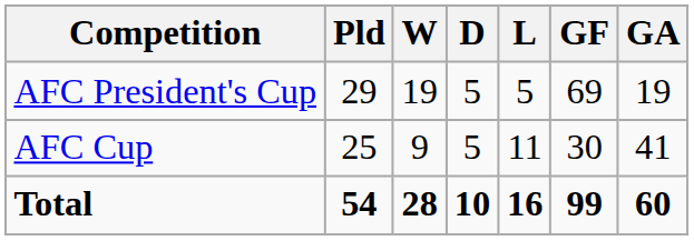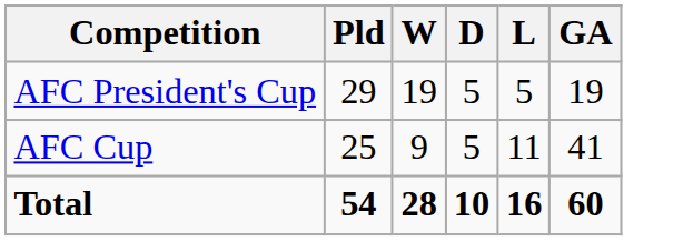 <table class="wikitable">
 <tr>
 <th>Competition</th>
 <th>Pld</th>
 <th>W</th>
 <th>D</th>
 <th>L</th>
-<th>GF</th>
 <th>GA</th>
 </tr>
 <tr>
 <td><a href='#'>AFC President's Cup</a></td>
 <td style="text-align:center;">29</td>
 <td style="text-align:center;">19</td>
 <td style="text-align:center;">5</td>
 <td style="text-align:center;">5</td>
-<td style="text-align:center;">69</td>
 <td style="text-align:center;">19</td>
 </tr>
 <tr>
 <td><a href='#'>AFC Cup</a></td>
 <td style="text-align:center;">25</td>
 <td style="text-align:center;">9</td>
 <td style="text-align:center;">5</td>
 <td style="text-align:center;">11</td>
-<td style="text-align:center;">30</td>
 <td style="text-align:center;">41</td>
 </tr>
 <tr>
 <td><strong>Total</strong></td>
 <td style="text-align:center;"><strong>54</strong></td>
 <td style="text-align:center;"><strong>28</strong></td>
 <td style="text-align:center;"><strong>10</strong></td>
 <td style="text-align:center;"><strong>16</strong></td>
-<td style="text-align:center;"><strong>99</strong></td>
 <td style="text-align:center;"><strong>60</strong></td>
 </tr>
 </table>
